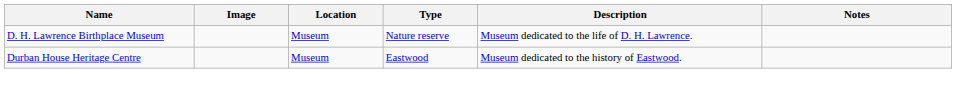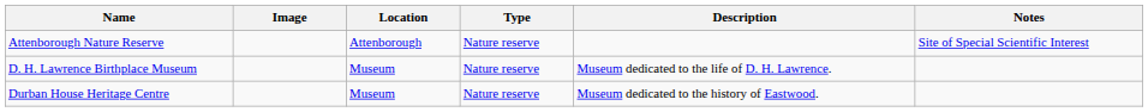 <table class="wikitable sortable" style="font-size:90%;width:100%;border:0px;text-align:left;line-height:150%;">
 <tr>
 <th width="20%">Name</th>
 <th width="10%" class="unsortable">Image</th>
 <th width="10%">Location</th>
 <th width="10%">Type</th>
 <th width="30%" class="unsortable">Description</th>
 <th width="20%" class="unsortable">Notes</th>
+</tr>
+<tr>
+<td><a href='#'>Attenborough Nature Reserve</a></td>
+<td></td>
+<td><a href='#'>Attenborough</a></td>
+<td><a href='#'>Nature reserve</a></td>
+<td></td>
+<td><a href='#'>Site of Special Scientific Interest</a></td>
 </tr>
 <tr>
 <td><a href='#'>D. H. Lawrence Birthplace Museum</a></td>
 <td style="text-align:center"></td>
 <td><a href='#'>Museum</a></td>
 <td><a href='#'>Nature reserve</a></td>
 <td><a href='#'>Museum</a> dedicated to the life of <a href='#'>D. H. Lawrence</a>.</td>
 <td></td>
 </tr>
 <tr>
 <td><a href='#'>Durban House Heritage Centre</a></td>
 <td></td>
 <td><a href='#'>Museum</a></td>
-<td><a href='#'>Eastwood</a></td>
+<td><a href='#'>Nature reserve</a></td>
 <td><a href='#'>Museum</a> dedicated to the history of <a href='#'>Eastwood</a>.</td>
 <td></td>
 </tr>
 <tr>
 </tr>
 </table>
